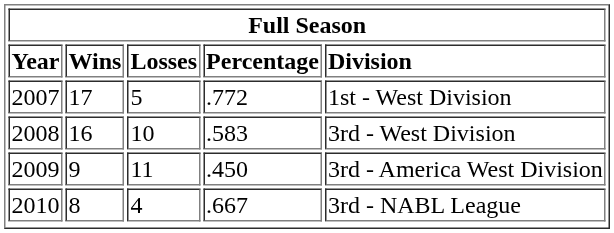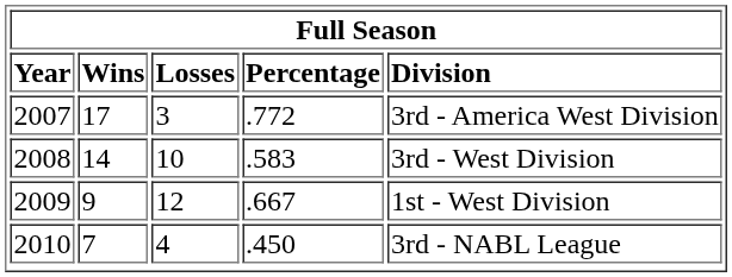 <table border="1" cellpadding="1">
 <tr>
 <td colspan="8" align="center"><strong>Full Season</strong></td>
 </tr>
 <tr>
 <td><strong>Year</strong></td>
 <td><strong>Wins</strong></td>
 <td><strong>Losses</strong></td>
 <td><strong>Percentage</strong></td>
 <td><strong>Division</strong></td>
 </tr>
 <tr>
 <td>2007</td>
 <td>17</td>
-<td>5</td>
+<td>3</td>
 <td>.772</td>
-<td>1st - West Division</td>
+<td>3rd - America West Division</td>
 </tr>
 <tr>
 <td>2008</td>
-<td>16</td>
+<td>14</td>
 <td>10</td>
 <td>.583</td>
 <td>3rd - West Division</td>
 </tr>
 <tr>
 <td>2009</td>
 <td>9</td>
-<td>11</td>
-<td>.450</td>
-<td>3rd - America West Division</td>
+<td>12</td>
+<td>.667</td>
+<td>1st - West Division</td>
 </tr>
 <tr>
 <td>2010</td>
-<td>8</td>
+<td>7</td>
 <td>4</td>
-<td>.667</td>
+<td>.450</td>
 <td>3rd - NABL League</td>
 </tr>
 <tr>
 </tr>
 </table>
